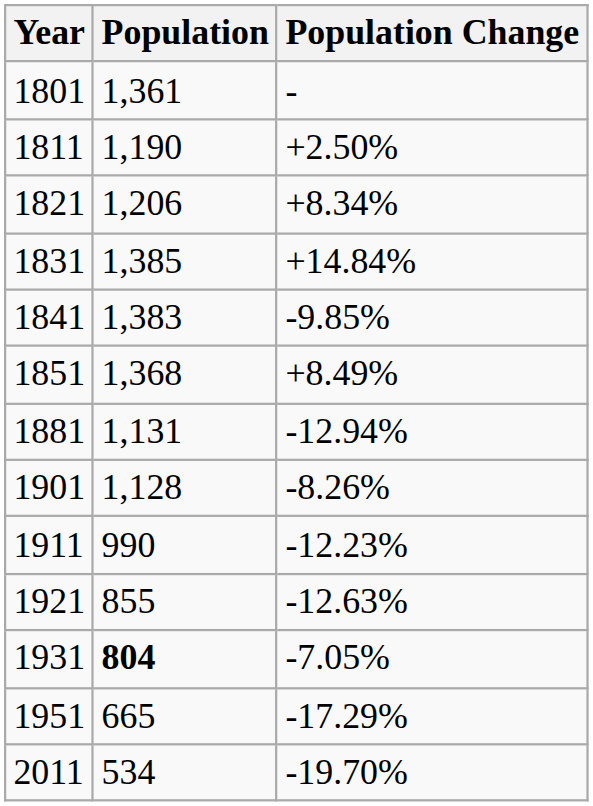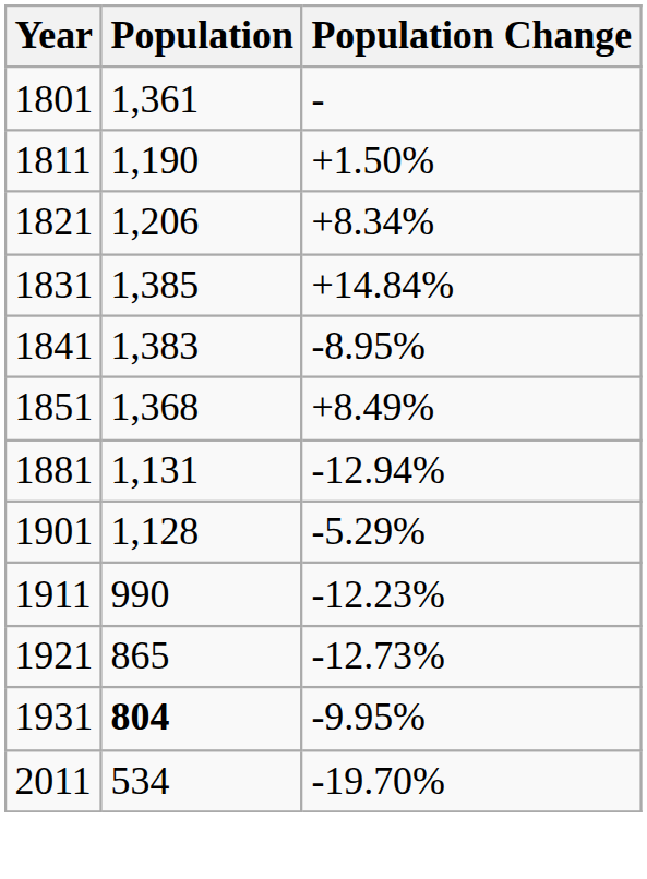 <table class="wikitable">
 <tr>
 <th>Year</th>
 <th>Population</th>
 <th>Population Change</th>
 </tr>
 <tr>
 <td>1801</td>
 <td>1,361 </td>
 <td>-</td>
 </tr>
 <tr>
 <td>1811</td>
 <td>1,190</td>
-<td>+2.50%</td>
+<td>+1.50%</td>
 </tr>
 <tr>
 <td>1821</td>
 <td>1,206</td>
 <td>+8.34%</td>
 </tr>
 <tr>
 <td>1831</td>
 <td>1,385</td>
 <td>+14.84%</td>
 </tr>
 <tr>
 <td>1841</td>
 <td>1,383</td>
-<td>-9.85%</td>
+<td>-8.95%</td>
 </tr>
 <tr>
 <td>1851</td>
 <td>1,368</td>
 <td>+8.49%</td>
 </tr>
 <tr>
 <td>1881</td>
 <td>1,131</td>
 <td>-12.94%</td>
 </tr>
 <tr>
 <td>1901</td>
 <td>1,128</td>
-<td>-8.26%</td>
+<td>-5.29%</td>
 </tr>
 <tr>
 <td>1911</td>
 <td>990</td>
 <td>-12.23%</td>
 </tr>
 <tr>
 <td>1921</td>
-<td>855</td>
-<td>-12.63%</td>
+<td>865</td>
+<td>-12.73%</td>
 </tr>
 <tr>
 <td>1931</td>
 <td><strong>804</strong></td>
-<td>-7.05%</td>
-</tr>
-<tr>
-<td>1951</td>
-<td>665</td>
-<td>-17.29%</td>
+<td>-9.95%</td>
 </tr>
 <tr>
 <td>2011</td>
 <td>534</td>
 <td>-19.70%</td>
 </tr>
 </table>
